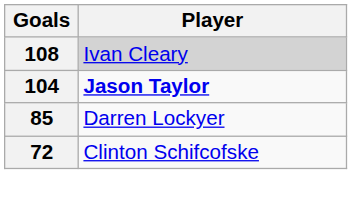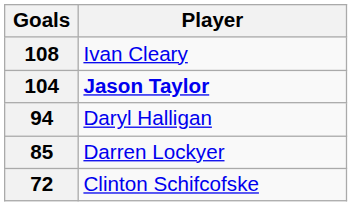 <table class="wikitable" style="text-align:left;">
 <tr>
 <th width=50>Goals</th>
 <th width=200>Player</th>
 </tr>
 <tr>
 <th>108</th>
-<td style="background: lightgrey;"> <a href='#'>Ivan Cleary</a></td>
+<td> <a href='#'>Ivan Cleary</a></td>
 </tr>
 <tr>
 <th>104</th>
 <td><strong> <a href='#'>Jason Taylor</a></strong></td>
+</tr>
+<tr>
+<th>94</th>
+<td> <a href='#'>Daryl Halligan</a></td>
 </tr>
 <tr>
 <th>85</th>
 <td> <a href='#'>Darren Lockyer</a></td>
 </tr>
 <tr>
 <th>72</th>
 <td> <a href='#'>Clinton Schifcofske</a></td>
 </tr>
 </table>
